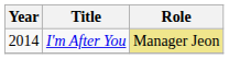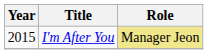 <table class="wikitable sortable">
 <tr>
 <th>Year</th>
 <th>Title</th>
 <th>Role</th>
 </tr>
 <tr>
-<td>2014</td>
+<td>2015</td>
 <td><em><a href='#'>I'm After You</a></em></td>
 <td style="background: khaki;">Manager Jeon</td>
 </tr>
 <tr>
 </tr>
 </table>
